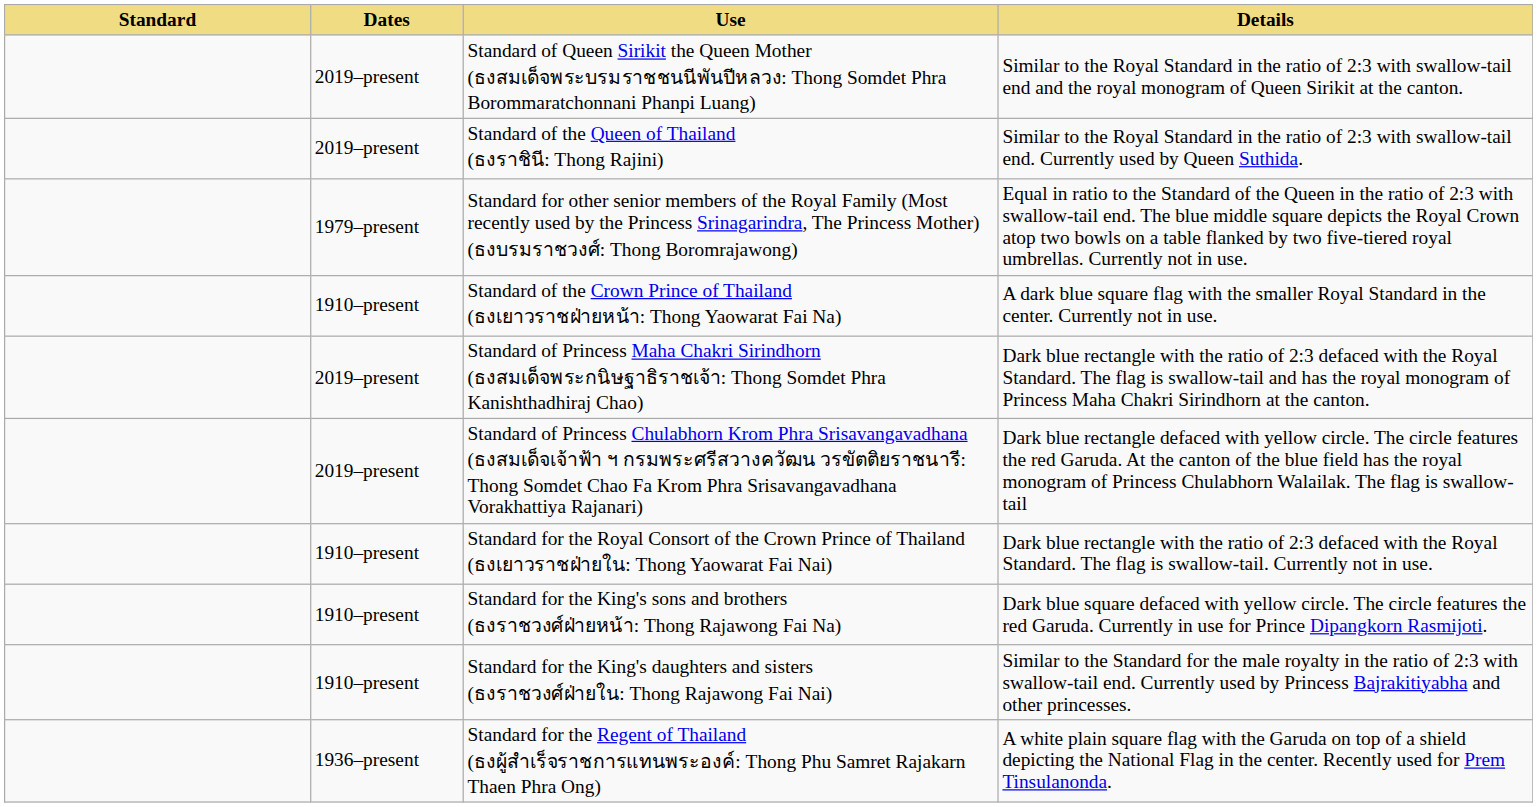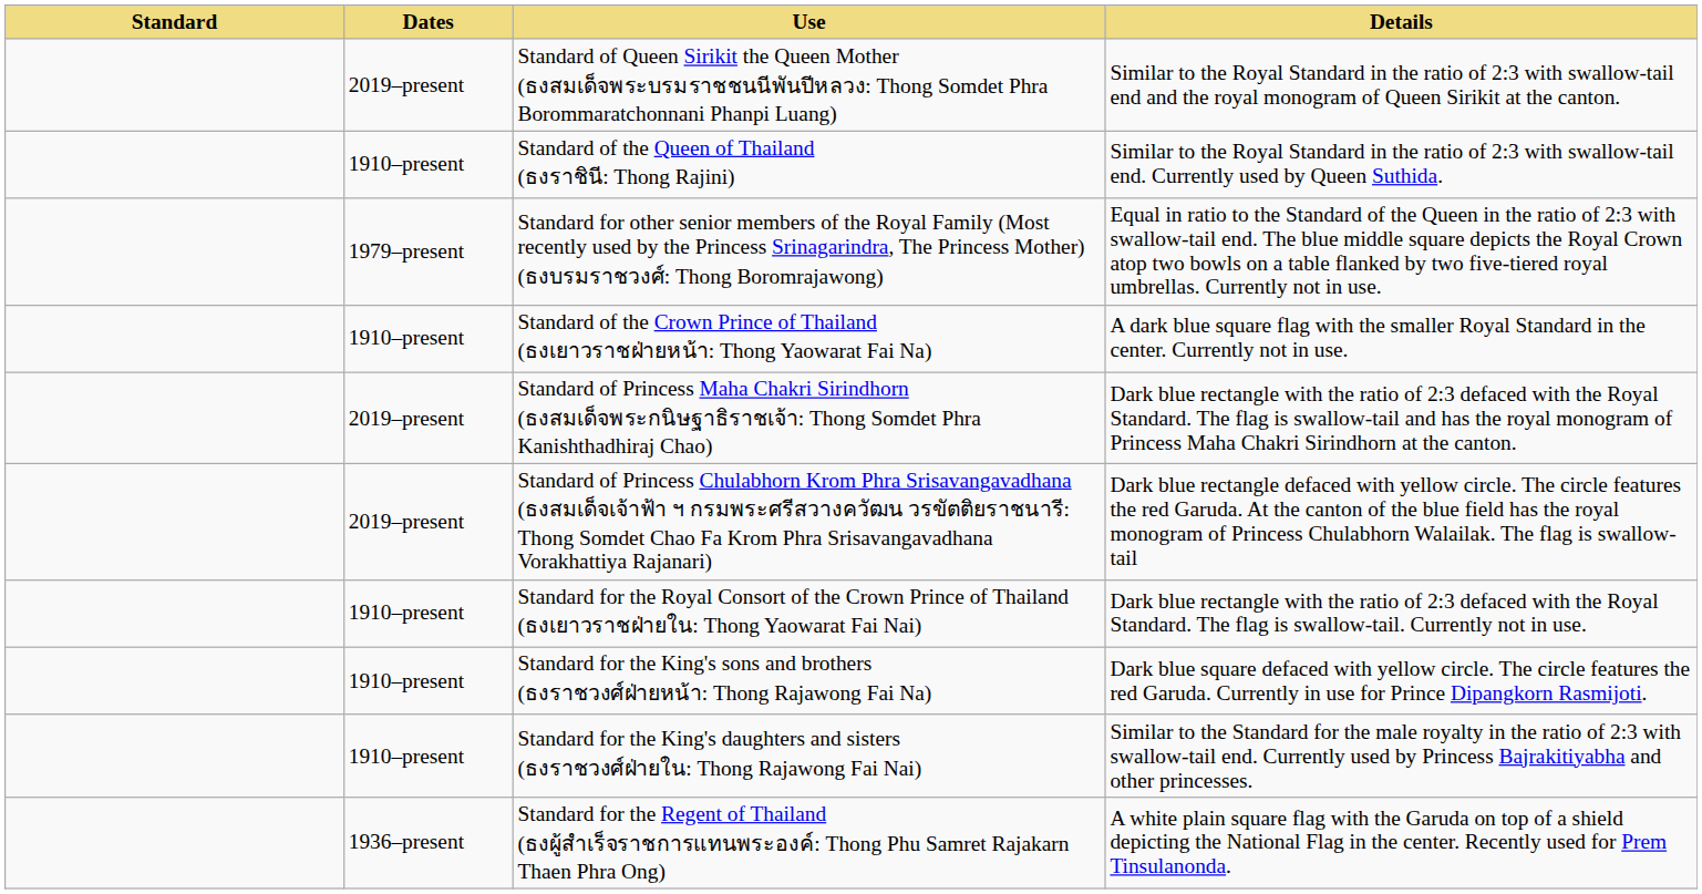 <table class="wikitable" width="100%">
 <tr>
 <th style="background-color:#F0DC82" width = "20%">Standard</th>
 <th style="background-color:#F0DC82" width = "10%">Dates</th>
 <th style="background-color:#F0DC82" width = "35%">Use</th>
 <th style="background-color:#F0DC82" width = "35%">Details</th>
 </tr>
 <tr>
 <td></td>
 <td>2019–present</td>
 <td>Standard of Queen <a href='#'>Sirikit</a> the Queen Mother<br>(ธงสมเด็จพระบรมราชชนนีพันปีหลวง: Thong Somdet Phra Borommaratchonnani Phanpi Luang)</td>
 <td>Similar to the Royal Standard in the ratio of 2:3 with swallow-tail end and the royal monogram of Queen Sirikit at the canton.</td>
 </tr>
 <tr>
 <td></td>
-<td>2019–present</td>
+<td>1910–present</td>
 <td>Standard of the <a href='#'>Queen of Thailand</a><br>(ธงราชินี: Thong Rajini)</td>
 <td>Similar to the Royal Standard in the ratio of 2:3 with swallow-tail end. Currently used by Queen <a href='#'>Suthida</a>.</td>
 </tr>
 <tr>
 <td></td>
 <td>1979–present</td>
 <td>Standard for other senior members of the Royal Family (Most recently used by the Princess <a href='#'>Srinagarindra</a>, The Princess Mother)<br>(ธงบรมราชวงศ์: Thong Boromrajawong)</td>
 <td>Equal in ratio to the Standard of the Queen in the ratio of 2:3 with swallow-tail end. The blue middle square depicts the Royal Crown atop two bowls on a table flanked by two five-tiered royal umbrellas. Currently not in use.</td>
 </tr>
 <tr>
 <td></td>
 <td>1910–present</td>
 <td>Standard of the <a href='#'>Crown Prince of Thailand</a><br>(ธงเยาวราชฝ่ายหน้า: Thong Yaowarat Fai Na)</td>
 <td>A dark blue square flag with the smaller Royal Standard in the center. Currently not in use.</td>
 </tr>
 <tr>
 <td></td>
 <td>2019–present</td>
 <td>Standard of Princess <a href='#'>Maha Chakri Sirindhorn</a><br>(ธงสมเด็จพระกนิษฐาธิราชเจ้า: Thong Somdet Phra Kanishthadhiraj Chao)</td>
 <td>Dark blue rectangle with the ratio of 2:3 defaced with the Royal Standard. The flag is swallow-tail and has the royal monogram of Princess Maha Chakri Sirindhorn at the canton.</td>
 </tr>
 <tr>
 <td></td>
 <td>2019–present</td>
 <td>Standard of Princess <a href='#'>Chulabhorn Krom Phra Srisavangavadhana</a><br>(ธงสมเด็จเจ้าฟ้า ฯ กรมพระศรีสวางควัฒน วรขัตติยราชนารี: Thong Somdet Chao Fa Krom Phra Srisavangavadhana Vorakhattiya Rajanari)</td>
 <td>Dark blue rectangle defaced with yellow circle.  The circle features the red Garuda. At the canton of the blue field has the royal monogram of Princess Chulabhorn Walailak. The flag is swallow-tail</td>
 </tr>
 <tr>
 <td></td>
 <td>1910–present</td>
 <td>Standard for the Royal Consort of the Crown Prince of Thailand<br>(ธงเยาวราชฝ่ายใน: Thong Yaowarat Fai Nai)</td>
 <td>Dark blue rectangle with the ratio of 2:3 defaced with the Royal Standard. The flag is swallow-tail. Currently not in use.</td>
 </tr>
 <tr>
 <td></td>
 <td>1910–present</td>
 <td>Standard for the King's sons and brothers <br>(ธงราชวงศ์ฝ่ายหน้า: Thong Rajawong Fai Na)</td>
 <td>Dark blue square defaced with yellow circle.  The circle features the red Garuda. Currently in use for Prince <a href='#'>Dipangkorn Rasmijoti</a>.</td>
 </tr>
 <tr>
 <td></td>
 <td>1910–present</td>
 <td>Standard for the King's daughters and sisters <br>(ธงราชวงศ์ฝ่ายใน: Thong Rajawong Fai Nai)</td>
 <td>Similar to the Standard for the male royalty in the ratio of 2:3 with swallow-tail end. Currently used by Princess <a href='#'>Bajrakitiyabha</a> and other princesses.</td>
 </tr>
 <tr>
 <td></td>
 <td>1936–present</td>
 <td>Standard for the <a href='#'>Regent of Thailand</a><br>(ธงผู้สำเร็จราชการแทนพระองค์: Thong Phu Samret Rajakarn Thaen Phra Ong)</td>
 <td>A white plain square flag with the Garuda on top of a shield depicting the National Flag in the center. Recently used for <a href='#'>Prem Tinsulanonda</a>.</td>
 </tr>
 </table>
